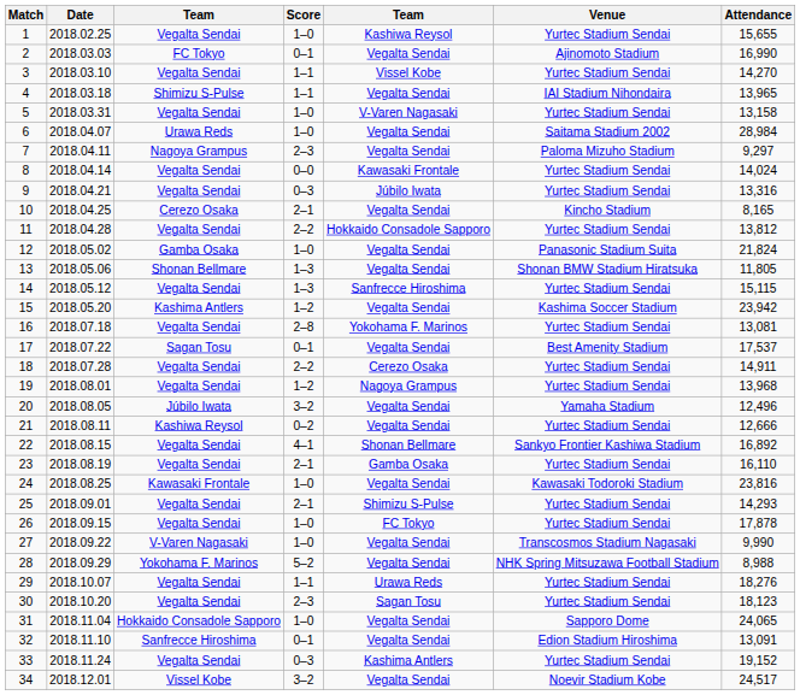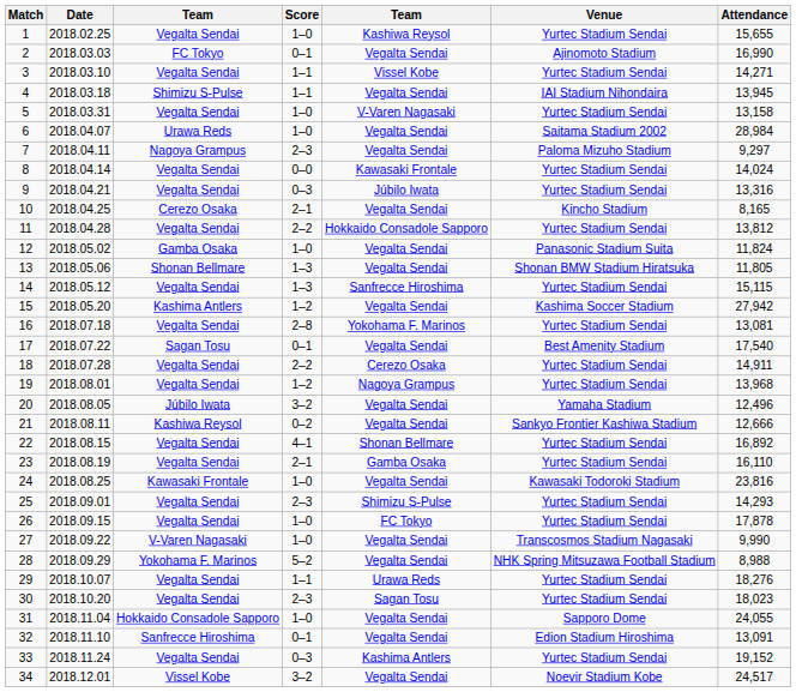 <table class="wikitable" style="text-align:center;">
 <tr>
 <th>Match</th>
 <th>Date</th>
 <th>Team</th>
 <th>Score</th>
 <th>Team</th>
 <th>Venue</th>
 <th>Attendance</th>
 </tr>
 <tr>
 <td>1</td>
 <td>2018.02.25</td>
 <td><a href='#'>Vegalta Sendai</a></td>
 <td>1–0</td>
 <td><a href='#'>Kashiwa Reysol</a></td>
 <td><a href='#'>Yurtec Stadium Sendai</a></td>
 <td>15,655</td>
 </tr>
 <tr>
 <td>2</td>
 <td>2018.03.03</td>
 <td><a href='#'>FC Tokyo</a></td>
 <td>0–1</td>
 <td><a href='#'>Vegalta Sendai</a></td>
 <td><a href='#'>Ajinomoto Stadium</a></td>
 <td>16,990</td>
 </tr>
 <tr>
 <td>3</td>
 <td>2018.03.10</td>
 <td><a href='#'>Vegalta Sendai</a></td>
 <td>1–1</td>
 <td><a href='#'>Vissel Kobe</a></td>
 <td><a href='#'>Yurtec Stadium Sendai</a></td>
-<td>14,270</td>
+<td>14,271</td>
 </tr>
 <tr>
 <td>4</td>
 <td>2018.03.18</td>
 <td><a href='#'>Shimizu S-Pulse</a></td>
 <td>1–1</td>
 <td><a href='#'>Vegalta Sendai</a></td>
 <td><a href='#'>IAI Stadium Nihondaira</a></td>
-<td>13,965</td>
+<td>13,945</td>
 </tr>
 <tr>
 <td>5</td>
 <td>2018.03.31</td>
 <td><a href='#'>Vegalta Sendai</a></td>
 <td>1–0</td>
 <td><a href='#'>V-Varen Nagasaki</a></td>
 <td><a href='#'>Yurtec Stadium Sendai</a></td>
 <td>13,158</td>
 </tr>
 <tr>
 <td>6</td>
 <td>2018.04.07</td>
 <td><a href='#'>Urawa Reds</a></td>
 <td>1–0</td>
 <td><a href='#'>Vegalta Sendai</a></td>
 <td><a href='#'>Saitama Stadium 2002</a></td>
 <td>28,984</td>
 </tr>
 <tr>
 <td>7</td>
 <td>2018.04.11</td>
 <td><a href='#'>Nagoya Grampus</a></td>
 <td>2–3</td>
 <td><a href='#'>Vegalta Sendai</a></td>
 <td><a href='#'>Paloma Mizuho Stadium</a></td>
 <td>9,297</td>
 </tr>
 <tr>
 <td>8</td>
 <td>2018.04.14</td>
 <td><a href='#'>Vegalta Sendai</a></td>
 <td>0–0</td>
 <td><a href='#'>Kawasaki Frontale</a></td>
 <td><a href='#'>Yurtec Stadium Sendai</a></td>
 <td>14,024</td>
 </tr>
 <tr>
 <td>9</td>
 <td>2018.04.21</td>
 <td><a href='#'>Vegalta Sendai</a></td>
 <td>0–3</td>
 <td><a href='#'>Júbilo Iwata</a></td>
 <td><a href='#'>Yurtec Stadium Sendai</a></td>
 <td>13,316</td>
 </tr>
 <tr>
 <td>10</td>
 <td>2018.04.25</td>
 <td><a href='#'>Cerezo Osaka</a></td>
 <td>2–1</td>
 <td><a href='#'>Vegalta Sendai</a></td>
 <td><a href='#'>Kincho Stadium</a></td>
 <td>8,165</td>
 </tr>
 <tr>
 <td>11</td>
 <td>2018.04.28</td>
 <td><a href='#'>Vegalta Sendai</a></td>
 <td>2–2</td>
 <td><a href='#'>Hokkaido Consadole Sapporo</a></td>
 <td><a href='#'>Yurtec Stadium Sendai</a></td>
 <td>13,812</td>
 </tr>
 <tr>
 <td>12</td>
 <td>2018.05.02</td>
 <td><a href='#'>Gamba Osaka</a></td>
 <td>1–0</td>
 <td><a href='#'>Vegalta Sendai</a></td>
 <td><a href='#'>Panasonic Stadium Suita</a></td>
-<td>21,824</td>
+<td>11,824</td>
 </tr>
 <tr>
 <td>13</td>
 <td>2018.05.06</td>
 <td><a href='#'>Shonan Bellmare</a></td>
 <td>1–3</td>
 <td><a href='#'>Vegalta Sendai</a></td>
 <td><a href='#'>Shonan BMW Stadium Hiratsuka</a></td>
 <td>11,805</td>
 </tr>
 <tr>
 <td>14</td>
 <td>2018.05.12</td>
 <td><a href='#'>Vegalta Sendai</a></td>
 <td>1–3</td>
 <td><a href='#'>Sanfrecce Hiroshima</a></td>
 <td><a href='#'>Yurtec Stadium Sendai</a></td>
 <td>15,115</td>
 </tr>
 <tr>
 <td>15</td>
 <td>2018.05.20</td>
 <td><a href='#'>Kashima Antlers</a></td>
 <td>1–2</td>
 <td><a href='#'>Vegalta Sendai</a></td>
 <td><a href='#'>Kashima Soccer Stadium</a></td>
-<td>23,942</td>
+<td>27,942</td>
 </tr>
 <tr>
 <td>16</td>
 <td>2018.07.18</td>
 <td><a href='#'>Vegalta Sendai</a></td>
 <td>2–8</td>
 <td><a href='#'>Yokohama F. Marinos</a></td>
 <td><a href='#'>Yurtec Stadium Sendai</a></td>
 <td>13,081</td>
 </tr>
 <tr>
 <td>17</td>
 <td>2018.07.22</td>
 <td><a href='#'>Sagan Tosu</a></td>
 <td>0–1</td>
 <td><a href='#'>Vegalta Sendai</a></td>
 <td><a href='#'>Best Amenity Stadium</a></td>
-<td>17,537</td>
+<td>17,540</td>
 </tr>
 <tr>
 <td>18</td>
 <td>2018.07.28</td>
 <td><a href='#'>Vegalta Sendai</a></td>
 <td>2–2</td>
 <td><a href='#'>Cerezo Osaka</a></td>
 <td><a href='#'>Yurtec Stadium Sendai</a></td>
 <td>14,911</td>
 </tr>
 <tr>
 <td>19</td>
 <td>2018.08.01</td>
 <td><a href='#'>Vegalta Sendai</a></td>
 <td>1–2</td>
 <td><a href='#'>Nagoya Grampus</a></td>
 <td><a href='#'>Yurtec Stadium Sendai</a></td>
 <td>13,968</td>
 </tr>
 <tr>
 <td>20</td>
 <td>2018.08.05</td>
 <td><a href='#'>Júbilo Iwata</a></td>
 <td>3–2</td>
 <td><a href='#'>Vegalta Sendai</a></td>
 <td><a href='#'>Yamaha Stadium</a></td>
 <td>12,496</td>
 </tr>
 <tr>
 <td>21</td>
 <td>2018.08.11</td>
 <td><a href='#'>Kashiwa Reysol</a></td>
 <td>0–2</td>
 <td><a href='#'>Vegalta Sendai</a></td>
-<td><a href='#'>Yurtec Stadium Sendai</a></td>
+<td><a href='#'>Sankyo Frontier Kashiwa Stadium</a></td>
 <td>12,666</td>
 </tr>
 <tr>
 <td>22</td>
 <td>2018.08.15</td>
 <td><a href='#'>Vegalta Sendai</a></td>
 <td>4–1</td>
 <td><a href='#'>Shonan Bellmare</a></td>
-<td><a href='#'>Sankyo Frontier Kashiwa Stadium</a></td>
+<td><a href='#'>Yurtec Stadium Sendai</a></td>
 <td>16,892</td>
 </tr>
 <tr>
 <td>23</td>
 <td>2018.08.19</td>
 <td><a href='#'>Vegalta Sendai</a></td>
 <td>2–1</td>
 <td><a href='#'>Gamba Osaka</a></td>
 <td><a href='#'>Yurtec Stadium Sendai</a></td>
 <td>16,110</td>
 </tr>
 <tr>
 <td>24</td>
 <td>2018.08.25</td>
 <td><a href='#'>Kawasaki Frontale</a></td>
 <td>1–0</td>
 <td><a href='#'>Vegalta Sendai</a></td>
 <td><a href='#'>Kawasaki Todoroki Stadium</a></td>
 <td>23,816</td>
 </tr>
 <tr>
 <td>25</td>
 <td>2018.09.01</td>
 <td><a href='#'>Vegalta Sendai</a></td>
-<td>2–1</td>
+<td>2–3</td>
 <td><a href='#'>Shimizu S-Pulse</a></td>
 <td><a href='#'>Yurtec Stadium Sendai</a></td>
 <td>14,293</td>
 </tr>
 <tr>
 <td>26</td>
 <td>2018.09.15</td>
 <td><a href='#'>Vegalta Sendai</a></td>
 <td>1–0</td>
 <td><a href='#'>FC Tokyo</a></td>
 <td><a href='#'>Yurtec Stadium Sendai</a></td>
 <td>17,878</td>
 </tr>
 <tr>
 <td>27</td>
 <td>2018.09.22</td>
 <td><a href='#'>V-Varen Nagasaki</a></td>
 <td>1–0</td>
 <td><a href='#'>Vegalta Sendai</a></td>
 <td><a href='#'>Transcosmos Stadium Nagasaki</a></td>
 <td>9,990</td>
 </tr>
 <tr>
 <td>28</td>
 <td>2018.09.29</td>
 <td><a href='#'>Yokohama F. Marinos</a></td>
 <td>5–2</td>
 <td><a href='#'>Vegalta Sendai</a></td>
 <td><a href='#'>NHK Spring Mitsuzawa Football Stadium</a></td>
 <td>8,988</td>
 </tr>
 <tr>
 <td>29</td>
 <td>2018.10.07</td>
 <td><a href='#'>Vegalta Sendai</a></td>
 <td>1–1</td>
 <td><a href='#'>Urawa Reds</a></td>
 <td><a href='#'>Yurtec Stadium Sendai</a></td>
 <td>18,276</td>
 </tr>
 <tr>
 <td>30</td>
 <td>2018.10.20</td>
 <td><a href='#'>Vegalta Sendai</a></td>
 <td>2–3</td>
 <td><a href='#'>Sagan Tosu</a></td>
 <td><a href='#'>Yurtec Stadium Sendai</a></td>
-<td>18,123</td>
+<td>18,023</td>
 </tr>
 <tr>
 <td>31</td>
 <td>2018.11.04</td>
 <td><a href='#'>Hokkaido Consadole Sapporo</a></td>
 <td>1–0</td>
 <td><a href='#'>Vegalta Sendai</a></td>
 <td><a href='#'>Sapporo Dome</a></td>
-<td>24,065</td>
+<td>24,055</td>
 </tr>
 <tr>
 <td>32</td>
 <td>2018.11.10</td>
 <td><a href='#'>Sanfrecce Hiroshima</a></td>
 <td>0–1</td>
 <td><a href='#'>Vegalta Sendai</a></td>
 <td><a href='#'>Edion Stadium Hiroshima</a></td>
 <td>13,091</td>
 </tr>
 <tr>
 <td>33</td>
 <td>2018.11.24</td>
 <td><a href='#'>Vegalta Sendai</a></td>
 <td>0–3</td>
 <td><a href='#'>Kashima Antlers</a></td>
 <td><a href='#'>Yurtec Stadium Sendai</a></td>
 <td>19,152</td>
 </tr>
 <tr>
 <td>34</td>
 <td>2018.12.01</td>
 <td><a href='#'>Vissel Kobe</a></td>
 <td>3–2</td>
 <td><a href='#'>Vegalta Sendai</a></td>
 <td><a href='#'>Noevir Stadium Kobe</a></td>
 <td>24,517</td>
 </tr>
 </table>
